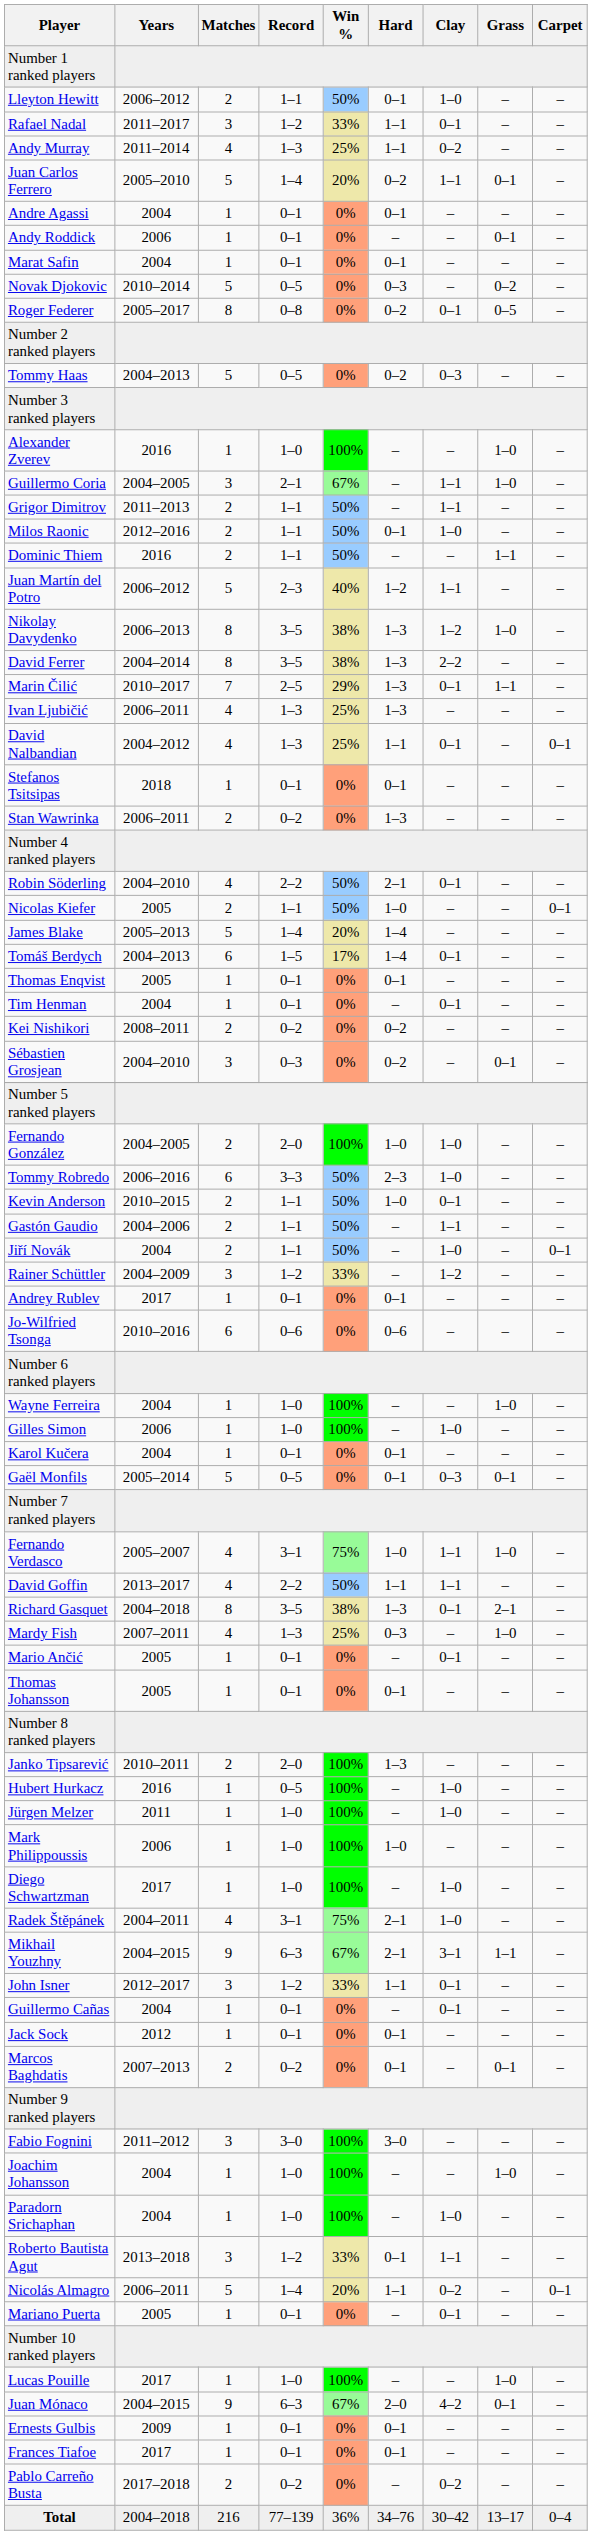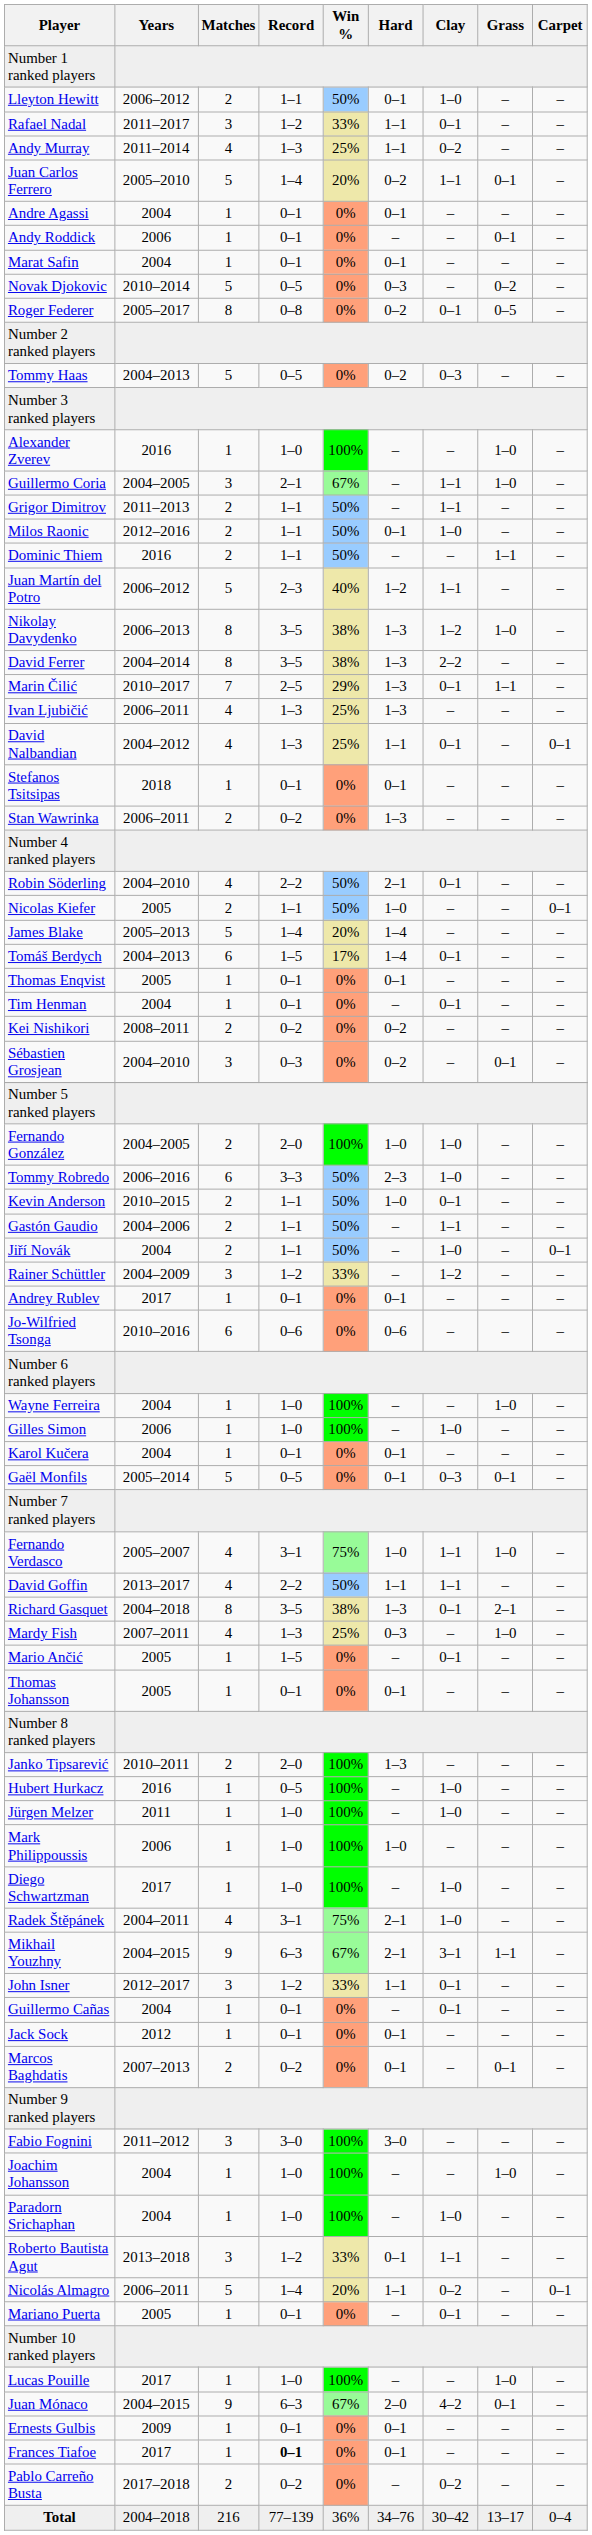 <table class="wikitable sortable" style=font-size:97%;text-align:center>
 <tr>
 <th>Player</th>
 <th width=80>Years</th>
 <th>Matches</th>
 <th width=60>Record</th>
 <th>Win %</th>
 <th width=50>Hard</th>
 <th width=50>Clay</th>
 <th width=50>Grass</th>
 <th width=50>Carpet</th>
 </tr>
 <tr bgcolor=efefef class="sortbottom">
 <td align=left>Number 1 ranked players</td>
 <td colspan=8></td>
 </tr>
 <tr>
 <td align=left> <a href='#'>Lleyton Hewitt</a></td>
 <td>2006–2012</td>
 <td>2</td>
 <td>1–1</td>
 <td bgcolor=99ccff>50%</td>
 <td>0–1</td>
 <td>1–0</td>
 <td>–</td>
 <td>–</td>
 </tr>
 <tr>
 <td align=left> <a href='#'>Rafael Nadal</a></td>
 <td>2011–2017</td>
 <td>3</td>
 <td>1–2</td>
 <td bgcolor=eee8AA>33%</td>
 <td>1–1</td>
 <td>0–1</td>
 <td>–</td>
 <td>–</td>
 </tr>
 <tr>
 <td align=left> <a href='#'>Andy Murray</a></td>
 <td>2011–2014</td>
 <td>4</td>
 <td>1–3</td>
 <td bgcolor=eee8AA>25%</td>
 <td>1–1</td>
 <td>0–2</td>
 <td>–</td>
 <td>–</td>
 </tr>
 <tr>
 <td align=left> <a href='#'>Juan Carlos Ferrero</a></td>
 <td>2005–2010</td>
 <td>5</td>
 <td>1–4</td>
 <td bgcolor=eee8AA>20%</td>
 <td>0–2</td>
 <td>1–1</td>
 <td>0–1</td>
 <td>–</td>
 </tr>
 <tr>
 <td align=left> <a href='#'>Andre Agassi</a></td>
 <td>2004</td>
 <td>1</td>
 <td>0–1</td>
 <td bgcolor=FFA07A>0%</td>
 <td>0–1</td>
 <td>–</td>
 <td>–</td>
 <td>–</td>
 </tr>
 <tr>
 <td align=left> <a href='#'>Andy Roddick</a></td>
 <td>2006</td>
 <td>1</td>
 <td>0–1</td>
 <td bgcolor=FFA07A>0%</td>
 <td>–</td>
 <td>–</td>
 <td>0–1</td>
 <td>–</td>
 </tr>
 <tr>
 <td align=left> <a href='#'>Marat Safin</a></td>
 <td>2004</td>
 <td>1</td>
 <td>0–1</td>
 <td bgcolor=FFA07A>0%</td>
 <td>0–1</td>
 <td>–</td>
 <td>–</td>
 <td>–</td>
 </tr>
 <tr>
 <td align=left> <a href='#'>Novak Djokovic</a></td>
 <td>2010–2014</td>
 <td>5</td>
 <td>0–5</td>
 <td bgcolor=FFA07A>0%</td>
 <td>0–3</td>
 <td>–</td>
 <td>0–2</td>
 <td>–</td>
 </tr>
 <tr>
 <td align=left> <a href='#'>Roger Federer</a></td>
 <td>2005–2017</td>
 <td>8</td>
 <td>0–8</td>
 <td bgcolor=FFA07A>0%</td>
 <td>0–2</td>
 <td>0–1</td>
 <td>0–5</td>
 <td>–</td>
 </tr>
 <tr bgcolor=efefef class="sortbottom">
 <td align=left>Number 2 ranked players</td>
 <td colspan=8></td>
 </tr>
 <tr>
 <td align=left> <a href='#'>Tommy Haas</a></td>
 <td>2004–2013</td>
 <td>5</td>
 <td>0–5</td>
 <td bgcolor=FFA07A>0%</td>
 <td>0–2</td>
 <td>0–3</td>
 <td>–</td>
 <td>–</td>
 </tr>
 <tr bgcolor=efefef class="sortbottom">
 <td align=left>Number 3 ranked players</td>
 <td colspan=8></td>
 </tr>
 <tr>
 <td align=left> <a href='#'>Alexander Zverev</a></td>
 <td>2016</td>
 <td>1</td>
 <td>1–0</td>
 <td bgcolor=lime>100%</td>
 <td>–</td>
 <td>–</td>
 <td>1–0</td>
 <td>–</td>
 </tr>
 <tr>
 <td align=left> <a href='#'>Guillermo Coria</a></td>
 <td>2004–2005</td>
 <td>3</td>
 <td>2–1</td>
 <td bgcolor=98fb98>67%</td>
 <td>–</td>
 <td>1–1</td>
 <td>1–0</td>
 <td>–</td>
 </tr>
 <tr>
 <td align=left> <a href='#'>Grigor Dimitrov</a></td>
 <td>2011–2013</td>
 <td>2</td>
 <td>1–1</td>
 <td bgcolor=99ccff>50%</td>
 <td>–</td>
 <td>1–1</td>
 <td>–</td>
 <td>–</td>
 </tr>
 <tr>
 <td align=left> <a href='#'>Milos Raonic</a></td>
 <td>2012–2016</td>
 <td>2</td>
 <td>1–1</td>
 <td bgcolor=99ccff>50%</td>
 <td>0–1</td>
 <td>1–0</td>
 <td>–</td>
 <td>–</td>
 </tr>
 <tr>
 <td align=left> <a href='#'>Dominic Thiem</a></td>
 <td>2016</td>
 <td>2</td>
 <td>1–1</td>
 <td bgcolor=99ccff>50%</td>
 <td>–</td>
 <td>–</td>
 <td>1–1</td>
 <td>–</td>
 </tr>
 <tr>
 <td align=left> <a href='#'>Juan Martín del Potro</a></td>
 <td>2006–2012</td>
 <td>5</td>
 <td>2–3</td>
 <td bgcolor=eee8AA>40%</td>
 <td>1–2</td>
 <td>1–1</td>
 <td>–</td>
 <td>–</td>
 </tr>
 <tr>
 <td align=left> <a href='#'>Nikolay Davydenko</a></td>
 <td>2006–2013</td>
 <td>8</td>
 <td>3–5</td>
 <td bgcolor=eee8AA>38%</td>
 <td>1–3</td>
 <td>1–2</td>
 <td>1–0</td>
 <td>–</td>
 </tr>
 <tr>
 <td align=left> <a href='#'>David Ferrer</a></td>
 <td>2004–2014</td>
 <td>8</td>
 <td>3–5</td>
 <td bgcolor=eee8AA>38%</td>
 <td>1–3</td>
 <td>2–2</td>
 <td>–</td>
 <td>–</td>
 </tr>
 <tr>
 <td align=left> <a href='#'>Marin Čilić</a></td>
 <td>2010–2017</td>
 <td>7</td>
 <td>2–5</td>
 <td bgcolor=eee8AA>29%</td>
 <td>1–3</td>
 <td>0–1</td>
 <td>1–1</td>
 <td>–</td>
 </tr>
 <tr>
 <td align=left> <a href='#'>Ivan Ljubičić</a></td>
 <td>2006–2011</td>
 <td>4</td>
 <td>1–3</td>
 <td bgcolor=eee8AA>25%</td>
 <td>1–3</td>
 <td>–</td>
 <td>–</td>
 <td>–</td>
 </tr>
 <tr>
 <td align=left> <a href='#'>David Nalbandian</a></td>
 <td>2004–2012</td>
 <td>4</td>
 <td>1–3</td>
 <td bgcolor=eee8AA>25%</td>
 <td>1–1</td>
 <td>0–1</td>
 <td>–</td>
 <td>0–1</td>
 </tr>
 <tr>
 <td align=left> <a href='#'>Stefanos Tsitsipas</a></td>
 <td>2018</td>
 <td>1</td>
 <td>0–1</td>
 <td bgcolor=FFA07A>0%</td>
 <td>0–1</td>
 <td>–</td>
 <td>–</td>
 <td>–</td>
 </tr>
 <tr>
 <td align=left> <a href='#'>Stan Wawrinka</a></td>
 <td>2006–2011</td>
 <td>2</td>
 <td>0–2</td>
 <td bgcolor=FFA07A>0%</td>
 <td>1–3</td>
 <td>–</td>
 <td>–</td>
 <td>–</td>
 </tr>
 <tr bgcolor=efefef class="sortbottom">
 <td align=left>Number 4 ranked players</td>
 <td colspan=8></td>
 </tr>
 <tr>
 <td align=left> <a href='#'>Robin Söderling</a></td>
 <td>2004–2010</td>
 <td>4</td>
 <td>2–2</td>
 <td bgcolor=99ccff>50%</td>
 <td>2–1</td>
 <td>0–1</td>
 <td>–</td>
 <td>–</td>
 </tr>
 <tr>
 <td align=left> <a href='#'>Nicolas Kiefer</a></td>
 <td>2005</td>
 <td>2</td>
 <td>1–1</td>
 <td bgcolor=99ccff>50%</td>
 <td>1–0</td>
 <td>–</td>
 <td>–</td>
 <td>0–1</td>
 </tr>
 <tr>
 <td align=left> <a href='#'>James Blake</a></td>
 <td>2005–2013</td>
 <td>5</td>
 <td>1–4</td>
 <td bgcolor=eee8AA>20%</td>
 <td>1–4</td>
 <td>–</td>
 <td>–</td>
 <td>–</td>
 </tr>
 <tr>
 <td align=left> <a href='#'>Tomáš Berdych</a></td>
 <td>2004–2013</td>
 <td>6</td>
 <td>1–5</td>
 <td bgcolor=eee8AA>17%</td>
 <td>1–4</td>
 <td>0–1</td>
 <td>–</td>
 <td>–</td>
 </tr>
 <tr>
 <td align=left> <a href='#'>Thomas Enqvist</a></td>
 <td>2005</td>
 <td>1</td>
 <td>0–1</td>
 <td bgcolor=FFA07A>0%</td>
 <td>0–1</td>
 <td>–</td>
 <td>–</td>
 <td>–</td>
 </tr>
 <tr>
 <td align=left> <a href='#'>Tim Henman</a></td>
 <td>2004</td>
 <td>1</td>
 <td>0–1</td>
 <td bgcolor=FFA07A>0%</td>
 <td>–</td>
 <td>0–1</td>
 <td>–</td>
 <td>–</td>
 </tr>
 <tr>
 <td align=left> <a href='#'>Kei Nishikori</a></td>
 <td>2008–2011</td>
 <td>2</td>
 <td>0–2</td>
 <td bgcolor=FFA07A>0%</td>
 <td>0–2</td>
 <td>–</td>
 <td>–</td>
 <td>–</td>
 </tr>
 <tr>
 <td align=left> <a href='#'>Sébastien Grosjean</a></td>
 <td>2004–2010</td>
 <td>3</td>
 <td>0–3</td>
 <td bgcolor=FFA07A>0%</td>
 <td>0–2</td>
 <td>–</td>
 <td>0–1</td>
 <td>–</td>
 </tr>
 <tr>
 </tr>
 <tr bgcolor=efefef class="sortbottom">
 <td align=left>Number 5 ranked players</td>
 <td colspan=8></td>
 </tr>
 <tr>
 <td align=left> <a href='#'>Fernando González</a></td>
 <td>2004–2005</td>
 <td>2</td>
 <td>2–0</td>
 <td bgcolor=lime>100%</td>
 <td>1–0</td>
 <td>1–0</td>
 <td>–</td>
 <td>–</td>
 </tr>
 <tr>
 <td align=left> <a href='#'>Tommy Robredo</a></td>
 <td>2006–2016</td>
 <td>6</td>
 <td>3–3</td>
 <td bgcolor=99ccff>50%</td>
 <td>2–3</td>
 <td>1–0</td>
 <td>–</td>
 <td>–</td>
 </tr>
 <tr>
 <td align=left> <a href='#'>Kevin Anderson</a></td>
 <td>2010–2015</td>
 <td>2</td>
 <td>1–1</td>
 <td bgcolor=99ccff>50%</td>
 <td>1–0</td>
 <td>0–1</td>
 <td>–</td>
 <td>–</td>
 </tr>
 <tr>
 <td align=left> <a href='#'>Gastón Gaudio</a></td>
 <td>2004–2006</td>
 <td>2</td>
 <td>1–1</td>
 <td bgcolor=99ccff>50%</td>
 <td>–</td>
 <td>1–1</td>
 <td>–</td>
 <td>–</td>
 </tr>
 <tr>
 <td align=left> <a href='#'>Jiří Novák</a></td>
 <td>2004</td>
 <td>2</td>
 <td>1–1</td>
 <td bgcolor=99ccff>50%</td>
 <td>–</td>
 <td>1–0</td>
 <td>–</td>
 <td>0–1</td>
 </tr>
 <tr>
 <td align=left> <a href='#'>Rainer Schüttler</a></td>
 <td>2004–2009</td>
 <td>3</td>
 <td>1–2</td>
 <td bgcolor=eee8AA>33%</td>
 <td>–</td>
 <td>1–2</td>
 <td>–</td>
 <td>–</td>
 </tr>
 <tr>
 <td align=left> <a href='#'>Andrey Rublev</a></td>
 <td>2017</td>
 <td>1</td>
 <td>0–1</td>
 <td bgcolor=FFA07A>0%</td>
 <td>0–1</td>
 <td>–</td>
 <td>–</td>
 <td>–</td>
 </tr>
 <tr>
 <td align=left> <a href='#'>Jo-Wilfried Tsonga</a></td>
 <td>2010–2016</td>
 <td>6</td>
 <td>0–6</td>
 <td bgcolor=FFA07A>0%</td>
 <td>0–6</td>
 <td>–</td>
 <td>–</td>
 <td>–</td>
 </tr>
 <tr bgcolor=efefef class="sortbottom">
 <td align=left>Number 6 ranked players</td>
 <td colspan=8></td>
 </tr>
 <tr>
 <td align=left> <a href='#'>Wayne Ferreira</a></td>
 <td>2004</td>
 <td>1</td>
 <td>1–0</td>
 <td bgcolor=lime>100%</td>
 <td>–</td>
 <td>–</td>
 <td>1–0</td>
 <td>–</td>
 </tr>
 <tr>
 <td align=left> <a href='#'>Gilles Simon</a></td>
 <td>2006</td>
 <td>1</td>
 <td>1–0</td>
 <td bgcolor=lime>100%</td>
 <td>–</td>
 <td>1–0</td>
 <td>–</td>
 <td>–</td>
 </tr>
 <tr>
 <td align=left> <a href='#'>Karol Kučera</a></td>
 <td>2004</td>
 <td>1</td>
 <td>0–1</td>
 <td bgcolor=FFA07A>0%</td>
 <td>0–1</td>
 <td>–</td>
 <td>–</td>
 <td>–</td>
 </tr>
 <tr>
 <td align=left> <a href='#'>Gaël Monfils</a></td>
 <td>2005–2014</td>
 <td>5</td>
 <td>0–5</td>
 <td bgcolor=FFA07A>0%</td>
 <td>0–1</td>
 <td>0–3</td>
 <td>0–1</td>
 <td>–</td>
 </tr>
 <tr bgcolor=efefef class="sortbottom">
 <td align=left>Number 7 ranked players</td>
 <td colspan=8></td>
 </tr>
 <tr>
 <td align=left> <a href='#'>Fernando Verdasco</a></td>
 <td>2005–2007</td>
 <td>4</td>
 <td>3–1</td>
 <td bgcolor=98fb98>75%</td>
 <td>1–0</td>
 <td>1–1</td>
 <td>1–0</td>
 <td>–</td>
 </tr>
 <tr>
 <td align=left> <a href='#'>David Goffin</a></td>
 <td>2013–2017</td>
 <td>4</td>
 <td>2–2</td>
 <td bgcolor=99ccff>50%</td>
 <td>1–1</td>
 <td>1–1</td>
 <td>–</td>
 <td>–</td>
 </tr>
 <tr>
 <td align=left> <a href='#'>Richard Gasquet</a></td>
 <td>2004–2018</td>
 <td>8</td>
 <td>3–5</td>
 <td bgcolor=eee8AA>38%</td>
 <td>1–3</td>
 <td>0–1</td>
 <td>2–1</td>
 <td>–</td>
 </tr>
 <tr>
 <td align=left> <a href='#'>Mardy Fish</a></td>
 <td>2007–2011</td>
 <td>4</td>
 <td>1–3</td>
 <td bgcolor=eee8AA>25%</td>
 <td>0–3</td>
 <td>–</td>
 <td>1–0</td>
 <td>–</td>
 </tr>
 <tr>
 <td align=left> <a href='#'>Mario Ančić</a></td>
 <td>2005</td>
 <td>1</td>
-<td>0–1</td>
+<td>1–5</td>
 <td bgcolor=FFA07A>0%</td>
 <td>–</td>
 <td>0–1</td>
 <td>–</td>
 <td>–</td>
 </tr>
 <tr>
 <td align=left> <a href='#'>Thomas Johansson</a></td>
 <td>2005</td>
 <td>1</td>
 <td>0–1</td>
 <td bgcolor=FFA07A>0%</td>
 <td>0–1</td>
 <td>–</td>
 <td>–</td>
 <td>–</td>
 </tr>
 <tr bgcolor=efefef class="sortbottom">
 <td align=left>Number 8 ranked players</td>
 <td colspan=8></td>
 </tr>
 <tr>
 <td align=left> <a href='#'>Janko Tipsarević</a></td>
 <td>2010–2011</td>
 <td>2</td>
 <td>2–0</td>
 <td bgcolor=lime>100%</td>
 <td>1–3</td>
 <td>–</td>
 <td>–</td>
 <td>–</td>
 </tr>
 <tr>
 <td align=left> <a href='#'>Hubert Hurkacz</a></td>
 <td>2016</td>
 <td>1</td>
 <td>0–5</td>
 <td bgcolor=lime>100%</td>
 <td>–</td>
 <td>1–0</td>
 <td>–</td>
 <td>–</td>
 </tr>
 <tr>
 <td align=left> <a href='#'>Jürgen Melzer</a></td>
 <td>2011</td>
 <td>1</td>
 <td>1–0</td>
 <td bgcolor=lime>100%</td>
 <td>–</td>
 <td>1–0</td>
 <td>–</td>
 <td>–</td>
 </tr>
 <tr>
 <td align=left> <a href='#'>Mark Philippoussis</a></td>
 <td>2006</td>
 <td>1</td>
 <td>1–0</td>
 <td bgcolor=lime>100%</td>
 <td>1–0</td>
 <td>–</td>
 <td>–</td>
 <td>–</td>
 </tr>
 <tr>
 <td align=left> <a href='#'>Diego Schwartzman</a></td>
 <td>2017</td>
 <td>1</td>
 <td>1–0</td>
 <td bgcolor=lime>100%</td>
 <td>–</td>
 <td>1–0</td>
 <td>–</td>
 <td>–</td>
 </tr>
 <tr>
 <td align=left> <a href='#'>Radek Štěpánek</a></td>
 <td>2004–2011</td>
 <td>4</td>
 <td>3–1</td>
 <td bgcolor=98fb98>75%</td>
 <td>2–1</td>
 <td>1–0</td>
 <td>–</td>
 <td>–</td>
 </tr>
 <tr>
 <td align=left> <a href='#'>Mikhail Youzhny</a></td>
 <td>2004–2015</td>
 <td>9</td>
 <td>6–3</td>
 <td bgcolor=98fb98>67%</td>
 <td>2–1</td>
 <td>3–1</td>
 <td>1–1</td>
 <td>–</td>
 </tr>
 <tr>
 <td align=left> <a href='#'>John Isner</a></td>
 <td>2012–2017</td>
 <td>3</td>
 <td>1–2</td>
 <td bgcolor=eee8AA>33%</td>
 <td>1–1</td>
 <td>0–1</td>
 <td>–</td>
 <td>–</td>
 </tr>
 <tr>
 <td align=left> <a href='#'>Guillermo Cañas</a></td>
 <td>2004</td>
 <td>1</td>
 <td>0–1</td>
 <td bgcolor=FFA07A>0%</td>
 <td>–</td>
 <td>0–1</td>
 <td>–</td>
 <td>–</td>
 </tr>
 <tr>
 <td align=left> <a href='#'>Jack Sock</a></td>
 <td>2012</td>
 <td>1</td>
 <td>0–1</td>
 <td bgcolor=FFA07A>0%</td>
 <td>0–1</td>
 <td>–</td>
 <td>–</td>
 <td>–</td>
 </tr>
 <tr>
 <td align=left> <a href='#'>Marcos Baghdatis</a></td>
 <td>2007–2013</td>
 <td>2</td>
 <td>0–2</td>
 <td bgcolor=FFA07A>0%</td>
 <td>0–1</td>
 <td>–</td>
 <td>0–1</td>
 <td>–</td>
 </tr>
 <tr bgcolor=efefef class="sortbottom">
 <td align=left>Number 9 ranked players</td>
 <td colspan=8></td>
 </tr>
 <tr>
 <td align=left> <a href='#'>Fabio Fognini</a></td>
 <td>2011–2012</td>
 <td>3</td>
 <td>3–0</td>
 <td bgcolor=lime>100%</td>
 <td>3–0</td>
 <td>–</td>
 <td>–</td>
 <td>–</td>
 </tr>
 <tr>
 <td align=left> <a href='#'>Joachim Johansson</a></td>
 <td>2004</td>
 <td>1</td>
 <td>1–0</td>
 <td bgcolor=lime>100%</td>
 <td>–</td>
 <td>–</td>
 <td>1–0</td>
 <td>–</td>
 </tr>
 <tr>
 <td align=left> <a href='#'>Paradorn Srichaphan</a></td>
 <td>2004</td>
 <td>1</td>
 <td>1–0</td>
 <td bgcolor=lime>100%</td>
 <td>–</td>
 <td>1–0</td>
 <td>–</td>
 <td>–</td>
 </tr>
 <tr>
 <td align=left> <a href='#'>Roberto Bautista Agut</a></td>
 <td>2013–2018</td>
 <td>3</td>
 <td>1–2</td>
 <td bgcolor=eee8AA>33%</td>
 <td>0–1</td>
 <td>1–1</td>
 <td>–</td>
 <td>–</td>
 </tr>
 <tr>
 <td align=left> <a href='#'>Nicolás Almagro</a></td>
 <td>2006–2011</td>
 <td>5</td>
 <td>1–4</td>
 <td bgcolor=eee8AA>20%</td>
 <td>1–1</td>
 <td>0–2</td>
 <td>–</td>
 <td>0–1</td>
 </tr>
 <tr>
 <td align=left> <a href='#'>Mariano Puerta</a></td>
 <td>2005</td>
 <td>1</td>
 <td>0–1</td>
 <td bgcolor=FFA07A>0%</td>
 <td>–</td>
 <td>0–1</td>
 <td>–</td>
 <td>–</td>
 </tr>
 <tr bgcolor=efefef class="sortbottom">
 <td align=left>Number 10 ranked players</td>
 <td colspan=8></td>
 </tr>
 <tr>
 <td align=left> <a href='#'>Lucas Pouille</a></td>
 <td>2017</td>
 <td>1</td>
 <td>1–0</td>
 <td bgcolor=lime>100%</td>
 <td>–</td>
 <td>–</td>
 <td>1–0</td>
 <td>–</td>
 </tr>
 <tr>
 <td align=left> <a href='#'>Juan Mónaco</a></td>
 <td>2004–2015</td>
 <td>9</td>
 <td>6–3</td>
 <td bgcolor=98fb98>67%</td>
 <td>2–0</td>
 <td>4–2</td>
 <td>0–1</td>
 <td>–</td>
 </tr>
 <tr>
 <td align=left> <a href='#'>Ernests Gulbis</a></td>
 <td>2009</td>
 <td>1</td>
 <td>0–1</td>
 <td bgcolor=FFA07A>0%</td>
 <td>0–1</td>
 <td>–</td>
 <td>–</td>
 <td>–</td>
 </tr>
 <tr>
 <td align=left> <a href='#'>Frances Tiafoe</a></td>
 <td>2017</td>
 <td>1</td>
-<td>0–1</td>
+<td><strong>0–1</strong></td>
 <td bgcolor=FFA07A>0%</td>
 <td>0–1</td>
 <td>–</td>
 <td>–</td>
 <td>–</td>
 </tr>
 <tr>
 <td align=left> <a href='#'>Pablo Carreño Busta</a></td>
 <td>2017–2018</td>
 <td>2</td>
 <td>0–2</td>
 <td bgcolor=FFA07A>0%</td>
 <td>–</td>
 <td>0–2</td>
 <td>–</td>
 <td>–</td>
 </tr>
 <tr bgcolor=efefef class="sortbottom">
 <td><strong>Total</strong></td>
 <td>2004–2018</td>
 <td>216</td>
 <td>77–139</td>
 <td>36%</td>
 <td>34–76</td>
 <td>30–42</td>
 <td>13–17</td>
 <td>0–4</td>
 </tr>
 </table>
